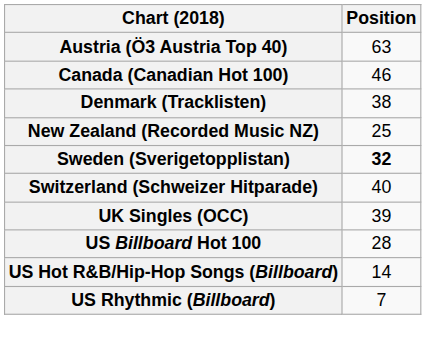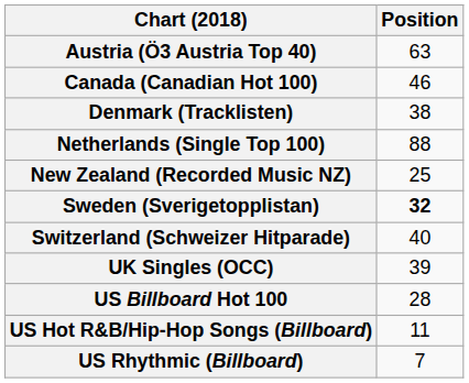 <table class="wikitable sortable plainrowheaders" style="text-align:center">
 <tr>
 <th scope="col">Chart (2018)</th>
 <th scope="col">Position</th>
 </tr>
 <tr>
 <th scope="row">Austria (Ö3 Austria Top 40)</th>
 <td>63</td>
 </tr>
 <tr>
 <th scope="row">Canada (Canadian Hot 100)</th>
 <td>46</td>
 </tr>
 <tr>
 <th scope="row">Denmark (Tracklisten)</th>
 <td>38</td>
+</tr>
+<tr>
+<th scope="row">Netherlands (Single Top 100)</th>
+<td>88</td>
 </tr>
 <tr>
 <th scope="row">New Zealand (Recorded Music NZ)</th>
 <td>25</td>
 </tr>
 <tr>
 <th scope="row">Sweden (Sverigetopplistan)</th>
 <td><strong>32</strong></td>
 </tr>
 <tr>
 <th scope="row">Switzerland (Schweizer Hitparade)</th>
 <td>40</td>
 </tr>
 <tr>
 <th scope="row">UK Singles (OCC)</th>
 <td>39</td>
 </tr>
 <tr>
 <th scope="row">US <em>Billboard</em> Hot 100</th>
 <td>28</td>
 </tr>
 <tr>
 <th scope="row">US Hot R&B/Hip-Hop Songs (<em>Billboard</em>)</th>
-<td>14</td>
+<td>11</td>
 </tr>
 <tr>
 <th scope="row">US Rhythmic (<em>Billboard</em>)</th>
 <td>7</td>
 </tr>
 </table>
